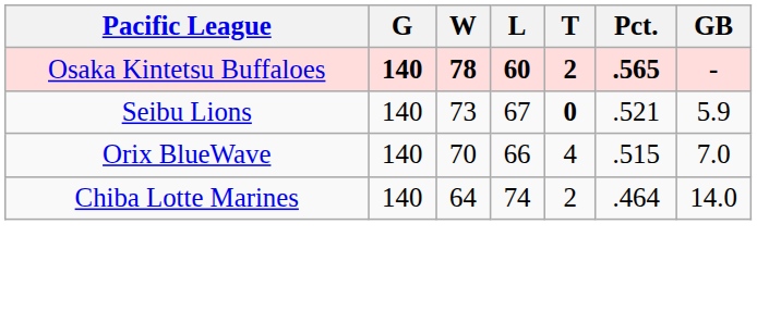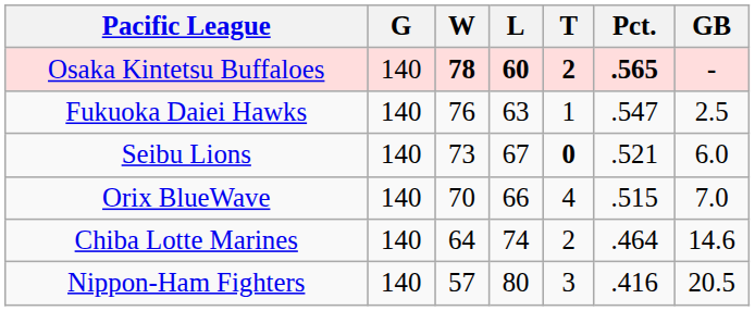 <table class="wikitable"  style="width:50%; text-align:center;">
 <tr>
 <th style="width:35%;"><a href='#'>Pacific League</a></th>
 <th style="width:5%;">G</th>
 <th style="width:5%;">W</th>
 <th style="width:5%;">L</th>
 <th style="width:5%;">T</th>
 <th style="width:7%;">Pct.</th>
 <th style="width:5%;">GB</th>
 </tr>
 <tr style="background:#fdd;">
 <td><a href='#'>Osaka Kintetsu Buffaloes</a></td>
-<td><strong>140</strong></td>
+<td>140</td>
 <td><strong>78</strong></td>
 <td><strong>60</strong></td>
 <td><strong>2</strong></td>
 <td><strong>.565</strong></td>
 <td><strong>-</strong></td>
+</tr>
+<tr>
+<td><a href='#'>Fukuoka Daiei Hawks</a></td>
+<td>140</td>
+<td>76</td>
+<td>63</td>
+<td>1</td>
+<td>.547</td>
+<td>2.5</td>
 </tr>
 <tr>
 <td><a href='#'>Seibu Lions</a></td>
 <td>140</td>
 <td>73</td>
 <td>67</td>
 <td><strong>0</strong></td>
 <td>.521</td>
-<td>5.9</td>
+<td>6.0</td>
 </tr>
 <tr>
 <td><a href='#'>Orix BlueWave</a></td>
 <td>140</td>
 <td>70</td>
 <td>66</td>
 <td>4</td>
 <td>.515</td>
 <td>7.0</td>
 </tr>
 <tr>
 <td><a href='#'>Chiba Lotte Marines</a></td>
 <td>140</td>
 <td>64</td>
 <td>74</td>
 <td>2</td>
 <td>.464</td>
-<td>14.0</td>
+<td>14.6</td>
+</tr>
+<tr>
+<td><a href='#'>Nippon-Ham Fighters</a></td>
+<td>140</td>
+<td>57</td>
+<td>80</td>
+<td>3</td>
+<td>.416</td>
+<td>20.5</td>
 </tr>
 </table>
